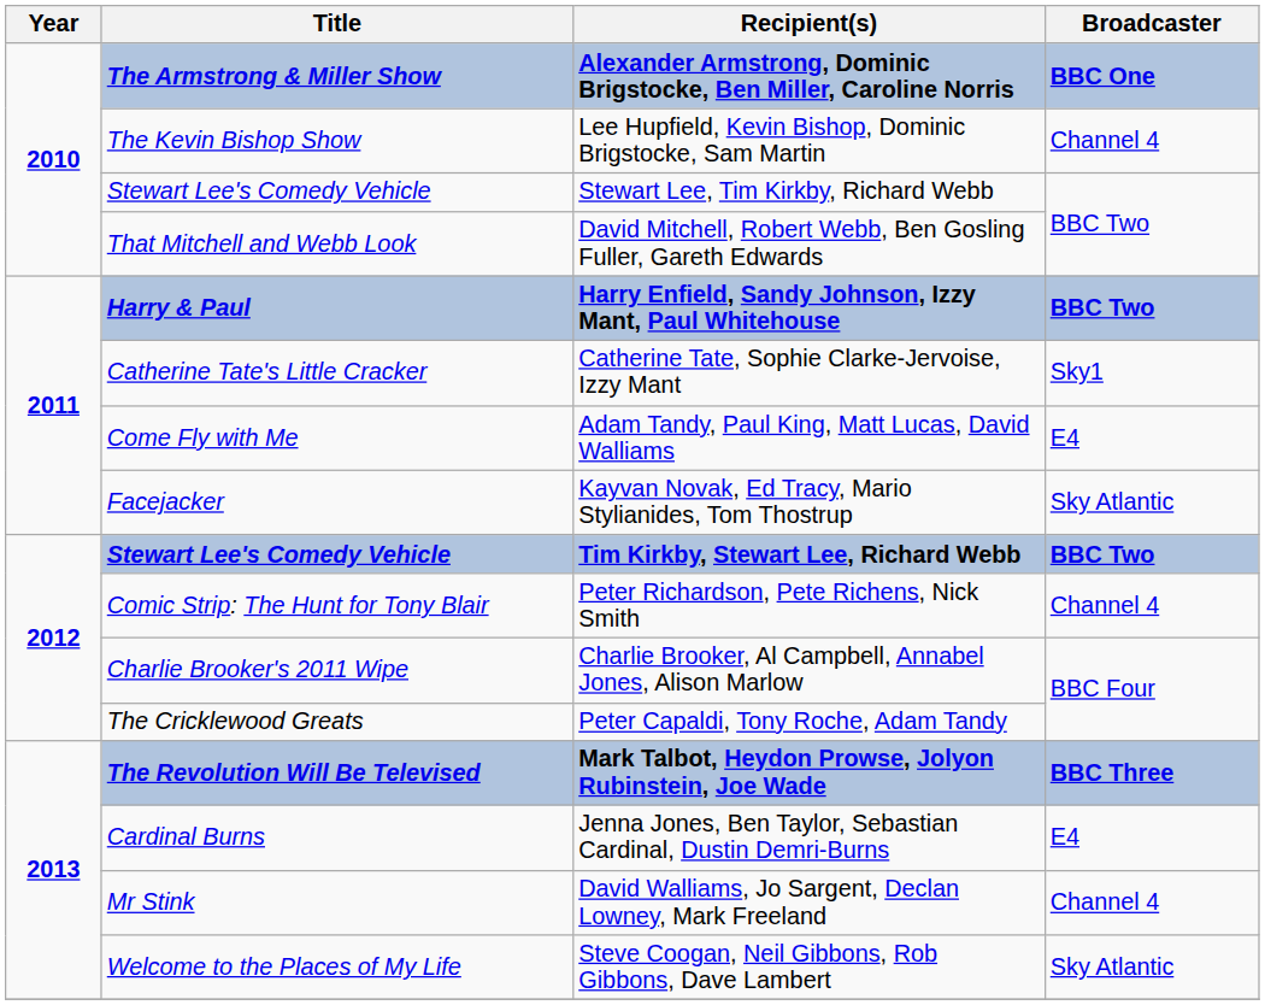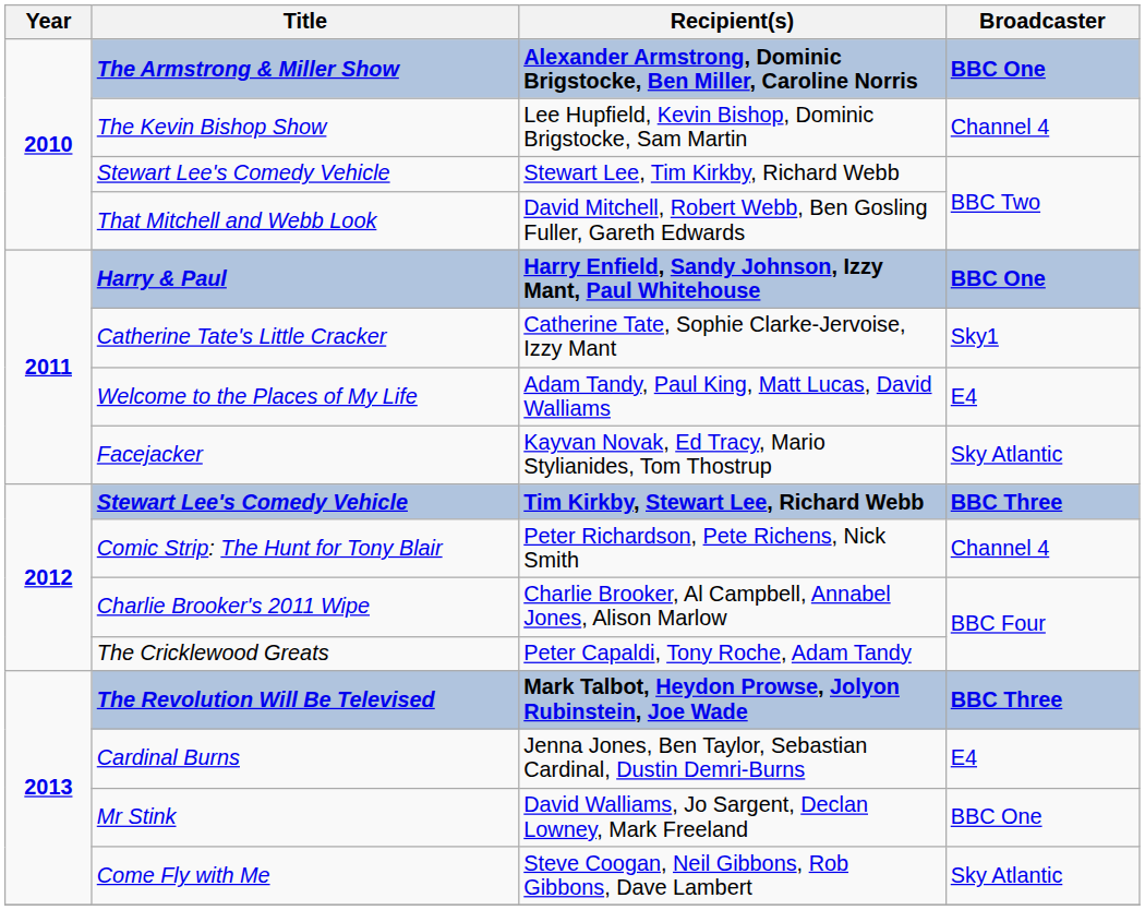 <table class="wikitable" width="95%">
 <tr>
 <th width=5%>Year</th>
 <th width=25%>Title</th>
 <th width=25%><strong>Recipient(s)</strong></th>
 <th width=10%><strong>Broadcaster</strong></th>
 </tr>
 <tr>
 <td rowspan="4" style="text-align:center;"><strong><a href='#'>2010</a></strong></td>
 <td style="background:#B0C4DE;"><strong><em><a href='#'>The Armstrong & Miller Show</a></em></strong></td>
 <td style="background:#B0C4DE;"><strong><a href='#'>Alexander Armstrong</a>, Dominic Brigstocke, <a href='#'>Ben Miller</a>, Caroline Norris</strong></td>
 <td style="background:#B0C4DE;"><strong><a href='#'>BBC One</a></strong></td>
 </tr>
 <tr>
 <td><em><a href='#'>The Kevin Bishop Show</a></em></td>
 <td>Lee Hupfield, <a href='#'>Kevin Bishop</a>, Dominic Brigstocke, Sam Martin</td>
 <td><a href='#'>Channel 4</a></td>
 </tr>
 <tr>
 <td><em><a href='#'>Stewart Lee's Comedy Vehicle</a></em></td>
 <td><a href='#'>Stewart Lee</a>, <a href='#'>Tim Kirkby</a>, Richard Webb</td>
 <td rowspan="2"><a href='#'>BBC Two</a></td>
 </tr>
 <tr>
 <td><em><a href='#'>That Mitchell and Webb Look</a></em></td>
 <td><a href='#'>David Mitchell</a>, <a href='#'>Robert Webb</a>, Ben Gosling Fuller, Gareth Edwards</td>
 </tr>
 <tr>
 <td rowspan="4" style="text-align:center;"><strong><a href='#'>2011</a></strong></td>
 <td style="background:#B0C4DE;"><strong><em><a href='#'>Harry & Paul</a></em></strong></td>
 <td style="background:#B0C4DE;"><strong><a href='#'>Harry Enfield</a>, <a href='#'>Sandy Johnson</a>, Izzy Mant, <a href='#'>Paul Whitehouse</a></strong></td>
-<td style="background:#B0C4DE;"><strong><a href='#'>BBC Two</a></strong></td>
+<td style="background:#B0C4DE;"><strong><a href='#'>BBC One</a></strong></td>
 </tr>
 <tr>
 <td><em><a href='#'>Catherine Tate's Little Cracker</a></em></td>
 <td><a href='#'>Catherine Tate</a>, Sophie Clarke-Jervoise, Izzy Mant</td>
 <td><a href='#'>Sky1</a></td>
 </tr>
 <tr>
-<td><em><a href='#'>Come Fly with Me</a></em></td>
+<td><em><a href='#'>Welcome to the Places of My Life</a></em></td>
 <td><a href='#'>Adam Tandy</a>, <a href='#'>Paul King</a>, <a href='#'>Matt Lucas</a>, <a href='#'>David Walliams</a></td>
 <td><a href='#'>E4</a></td>
 </tr>
 <tr>
 <td><em><a href='#'>Facejacker</a></em></td>
 <td><a href='#'>Kayvan Novak</a>, <a href='#'>Ed Tracy</a>, Mario Stylianides, Tom Thostrup</td>
 <td><a href='#'>Sky Atlantic</a></td>
 </tr>
 <tr>
 <td rowspan="4" style="text-align:center;"><strong><a href='#'>2012</a></strong></td>
 <td style="background:#B0C4DE;"><strong><em><a href='#'>Stewart Lee's Comedy Vehicle</a></em></strong></td>
 <td style="background:#B0C4DE;"><strong><a href='#'>Tim Kirkby</a>, <a href='#'>Stewart Lee</a>, Richard Webb</strong></td>
-<td style="background:#B0C4DE;"><strong><a href='#'>BBC Two</a></strong></td>
+<td style="background:#B0C4DE;"><strong><a href='#'>BBC Three</a></strong></td>
 </tr>
 <tr>
 <td><em><a href='#'>Comic Strip</a>: <a href='#'>The Hunt for Tony Blair</a></em></td>
 <td><a href='#'>Peter Richardson</a>, <a href='#'>Pete Richens</a>, Nick Smith</td>
 <td><a href='#'>Channel 4</a></td>
 </tr>
 <tr>
 <td><em><a href='#'>Charlie Brooker's 2011 Wipe</a></em></td>
 <td><a href='#'>Charlie Brooker</a>, Al Campbell, <a href='#'>Annabel Jones</a>, Alison Marlow</td>
 <td rowspan="2"><a href='#'>BBC Four</a></td>
 </tr>
 <tr>
 <td><em>The Cricklewood Greats</em></td>
 <td><a href='#'>Peter Capaldi</a>, <a href='#'>Tony Roche</a>, <a href='#'>Adam Tandy</a></td>
 </tr>
 <tr>
 <td rowspan="4" style="text-align:center;"><strong><a href='#'>2013</a></strong></td>
 <td style="background:#B0C4DE;"><strong><em><a href='#'>The Revolution Will Be Televised</a></em></strong></td>
 <td style="background:#B0C4DE;"><strong>Mark Talbot, <a href='#'>Heydon Prowse</a>, <a href='#'>Jolyon Rubinstein</a>, <a href='#'>Joe Wade</a></strong></td>
 <td style="background:#B0C4DE;"><strong><a href='#'>BBC Three</a></strong></td>
 </tr>
 <tr>
 <td><em><a href='#'>Cardinal Burns</a></em></td>
 <td>Jenna Jones, Ben Taylor, Sebastian Cardinal, <a href='#'>Dustin Demri-Burns</a></td>
 <td><a href='#'>E4</a></td>
 </tr>
 <tr>
 <td><em><a href='#'>Mr Stink</a></em></td>
 <td><a href='#'>David Walliams</a>, Jo Sargent, <a href='#'>Declan Lowney</a>, Mark Freeland</td>
-<td><a href='#'>Channel 4</a></td>
+<td><a href='#'>BBC One</a></td>
 </tr>
 <tr>
-<td><em><a href='#'>Welcome to the Places of My Life</a></em></td>
+<td><em><a href='#'>Come Fly with Me</a></em></td>
 <td><a href='#'>Steve Coogan</a>, <a href='#'>Neil Gibbons</a>, <a href='#'>Rob Gibbons</a>, Dave Lambert</td>
 <td><a href='#'>Sky Atlantic</a></td>
 </tr>
 <tr>
 </tr>
 </table>
